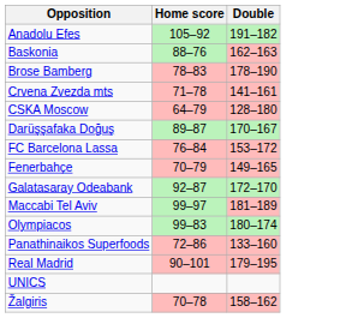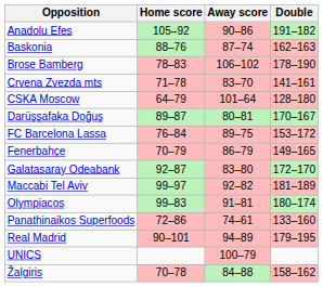 <table class="wikitable" style="text-align: center">
 <tr>
 <th>Opposition</th>
 <th>Home score</th>
+<th>Away score</th>
 <th>Double</th>
 </tr>
 <tr>
 <td align="left"> <a href='#'>Anadolu Efes</a></td>
 <td bgcolor=#BBF3BB>105–92</td>
+<td bgcolor=#FFBBBB>90–86</td>
 <td bgcolor=#BBF3BB>191–182</td>
 </tr>
 <tr>
 <td align="left"> <a href='#'>Baskonia</a></td>
 <td bgcolor=#BBF3BB>88–76</td>
+<td bgcolor=#FFBBBB>87–74</td>
 <td bgcolor=#FFBBBB>162–163</td>
 </tr>
 <tr>
 <td align="left"> <a href='#'>Brose Bamberg</a></td>
 <td bgcolor=#FFBBBB>78–83</td>
+<td bgcolor=#FFBBBB>106–102</td>
 <td bgcolor=#FFBBBB>178–190</td>
 </tr>
 <tr>
 <td align="left"> <a href='#'>Crvena Zvezda mts</a></td>
 <td bgcolor=#FFBBBB>71–78</td>
+<td bgcolor=#FFBBBB>83–70</td>
 <td bgcolor=#FFBBBB>141–161</td>
 </tr>
 <tr>
 <td align="left"> <a href='#'>CSKA Moscow</a></td>
 <td bgcolor=#FFBBBB>64–79</td>
+<td bgcolor=#FFBBBB>101–64</td>
 <td bgcolor=#FFBBBB>128–180</td>
 </tr>
 <tr>
 <td align="left"> <a href='#'>Darüşşafaka Doğuş</a></td>
 <td bgcolor=#BBF3BB>89–87</td>
+<td bgcolor=#BBF3BB>80–81</td>
 <td bgcolor=#BBF3BB>170–167</td>
 </tr>
 <tr>
 <td align="left"> <a href='#'>FC Barcelona Lassa</a></td>
 <td bgcolor=#FFBBBB>76–84</td>
+<td bgcolor=#FFBBBB>89–75</td>
 <td bgcolor=#FFBBBB>153–172</td>
 </tr>
 <tr>
 <td align="left"> <a href='#'>Fenerbahçe</a></td>
 <td bgcolor=#FFBBBB>70–79</td>
+<td bgcolor=#FFBBBB>86–79</td>
 <td bgcolor=#FFBBBB>149–165</td>
 </tr>
 <tr>
 <td align="left"> <a href='#'>Galatasaray Odeabank</a></td>
 <td bgcolor=#BBF3BB>92–87</td>
+<td bgcolor=#FFBBBB>83–80</td>
 <td bgcolor=#BBF3BB>172–170</td>
 </tr>
 <tr>
 <td align="left"> <a href='#'>Maccabi Tel Aviv</a></td>
 <td bgcolor=#BBF3BB>99–97</td>
+<td bgcolor=#FFBBBB>92–82</td>
 <td bgcolor=#FFBBBB>181–189</td>
 </tr>
 <tr>
 <td align="left"> <a href='#'>Olympiacos</a></td>
 <td bgcolor=#BBF3BB>99–83</td>
+<td bgcolor=#FFBBBB>91–81</td>
 <td bgcolor=#BBF3BB>180–174</td>
 </tr>
 <tr>
 <td align="left"> <a href='#'>Panathinaikos Superfoods</a></td>
 <td bgcolor=#FFBBBB>72–86</td>
+<td bgcolor=#FFBBBB>74–61</td>
 <td bgcolor=#FFBBBB>133–160</td>
 </tr>
 <tr>
 <td align="left"> <a href='#'>Real Madrid</a></td>
 <td bgcolor=#FFBBBB>90–101</td>
+<td bgcolor=#FFBBBB>94–89</td>
 <td bgcolor=#FFBBBB>179–195</td>
 </tr>
 <tr>
 <td align="left"> <a href='#'>UNICS</a></td>
 <td bgcolor=></td>
+<td bgcolor=#FFBBBB>100–79</td>
 <td bgcolor=></td>
 </tr>
 <tr>
 <td align="left"> <a href='#'>Žalgiris</a></td>
 <td bgcolor=#FFBBBB>70–78</td>
+<td bgcolor=#BBF3BB>84–88</td>
 <td bgcolor=#FFBBBB>158–162</td>
 </tr>
 </table>
